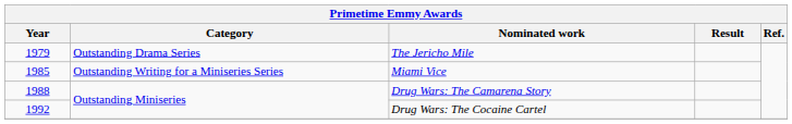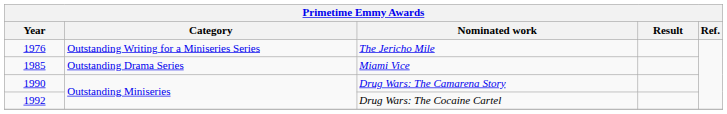 <table class=wikitable>
 <tr>
 <th colspan=5><a href='#'>Primetime Emmy Awards</a></th>
 </tr>
 <tr>
 <th scope="col" style="width:5em;">Year</th>
 <th scope="col" style="width:26em;">Category</th>
 <th scope="col" style="width:25em;">Nominated work</th>
 <th scope="col" style="width:5em;">Result</th>
 <th>Ref.</th>
 </tr>
 <tr>
-<td style="text-align:center;"><a href='#'>1979</a></td>
-<td><a href='#'>Outstanding Drama Series</a></td>
+<td style="text-align:center;"><a href='#'>1976</a></td>
+<td><a href='#'>Outstanding Writing for a Miniseries Series</a></td>
 <td><em><a href='#'>The Jericho Mile</a></em></td>
 <td></td>
 <td rowspan=4></td>
 </tr>
 <tr>
 <td style="text-align:center;"><a href='#'>1985</a></td>
-<td><a href='#'>Outstanding Writing for a Miniseries Series</a></td>
+<td><a href='#'>Outstanding Drama Series</a></td>
 <td><em><a href='#'>Miami Vice</a></em></td>
 <td></td>
 </tr>
 <tr>
-<td style="text-align:center;"><a href='#'>1988</a></td>
+<td style="text-align:center;"><a href='#'>1990</a></td>
 <td rowspan=2><a href='#'>Outstanding Miniseries</a></td>
 <td><em><a href='#'>Drug Wars: The Camarena Story</a></em></td>
 <td></td>
 </tr>
 <tr>
 <td style="text-align:center;"><a href='#'>1992</a></td>
 <td><em>Drug Wars: The Cocaine Cartel</em></td>
 <td></td>
 </tr>
 <tr>
 </tr>
 </table>
